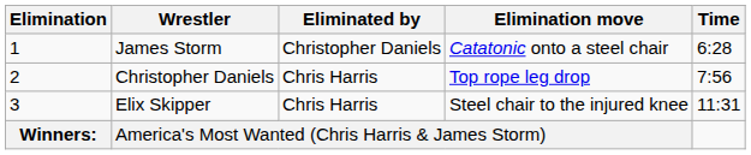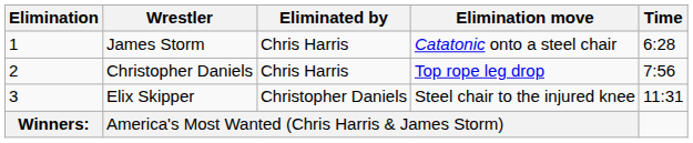 <table class="wikitable">
 <tr>
 <th>Elimination</th>
 <th>Wrestler</th>
 <th>Eliminated by</th>
 <th>Elimination move</th>
 <th>Time</th>
 </tr>
 <tr>
 <td>1</td>
 <td>James Storm</td>
-<td>Christopher Daniels</td>
+<td>Chris Harris</td>
 <td><em><a href='#'>Catatonic</a></em> onto a steel chair</td>
 <td>6:28</td>
 </tr>
 <tr>
 <td>2</td>
 <td>Christopher Daniels</td>
 <td>Chris Harris</td>
 <td><a href='#'>Top rope leg drop</a></td>
 <td>7:56</td>
 </tr>
 <tr>
 <td>3</td>
 <td>Elix Skipper</td>
-<td>Chris Harris</td>
+<td>Christopher Daniels</td>
 <td>Steel chair to the injured knee</td>
 <td>11:31</td>
 </tr>
 <tr>
 <th>Winners:</th>
 <td colspan="3" bgcolor="#f2f2f2">America's Most Wanted (Chris Harris & James Storm)</td>
 </tr>
 </table>
